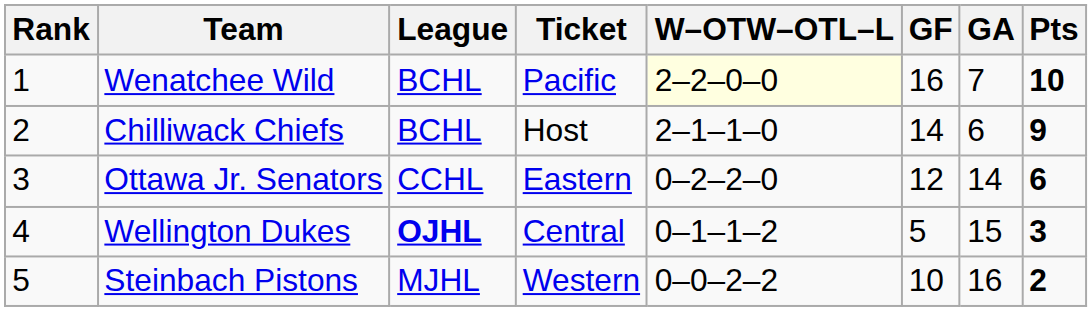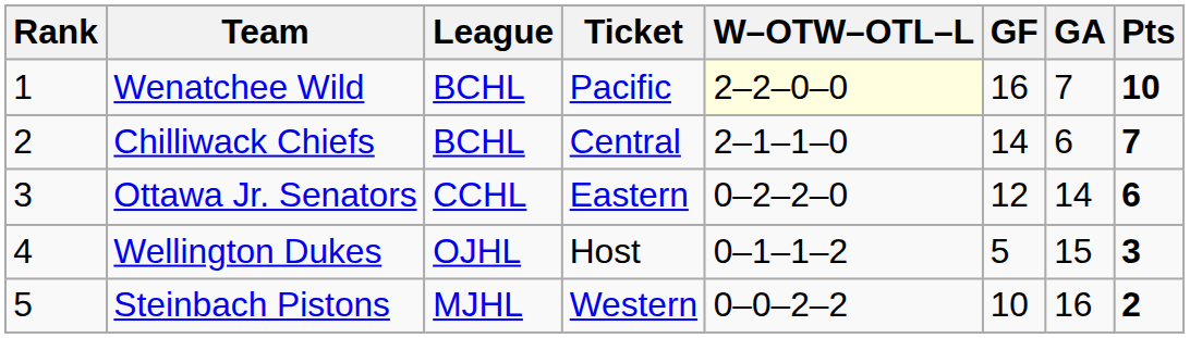 <table class="wikitable">
 <tr>
 <th>Rank</th>
 <th>Team</th>
 <th>League</th>
 <th>Ticket</th>
 <th>W–OTW–OTL–L</th>
 <th>GF</th>
 <th>GA</th>
 <th>Pts</th>
 </tr>
 <tr>
 <td>1</td>
 <td><a href='#'>Wenatchee Wild</a></td>
 <td><a href='#'>BCHL</a></td>
 <td><a href='#'>Pacific</a></td>
 <td style="background: lightyellow;">2–2–0–0</td>
 <td>16</td>
 <td>7</td>
 <td><strong>10</strong></td>
 </tr>
 <tr>
 <td>2</td>
 <td><a href='#'>Chilliwack Chiefs</a></td>
 <td><a href='#'>BCHL</a></td>
-<td>Host</td>
+<td><a href='#'>Central</a></td>
 <td>2–1–1–0</td>
 <td>14</td>
 <td>6</td>
-<td><strong>9</strong></td>
+<td><strong>7</strong></td>
 </tr>
 <tr>
 <td>3</td>
 <td><a href='#'>Ottawa Jr. Senators</a></td>
 <td><a href='#'>CCHL</a></td>
 <td><a href='#'>Eastern</a></td>
 <td>0–2–2–0</td>
 <td>12</td>
 <td>14</td>
 <td><strong>6</strong></td>
 </tr>
 <tr>
 <td>4</td>
 <td><a href='#'>Wellington Dukes</a></td>
-<td><strong><a href='#'>OJHL</a></strong></td>
-<td><a href='#'>Central</a></td>
+<td><a href='#'>OJHL</a></td>
+<td>Host</td>
 <td>0–1–1–2</td>
 <td>5</td>
 <td>15</td>
 <td><strong>3</strong></td>
 </tr>
 <tr>
 <td>5</td>
 <td><a href='#'>Steinbach Pistons</a></td>
 <td><a href='#'>MJHL</a></td>
 <td><a href='#'>Western</a></td>
 <td>0–0–2–2</td>
 <td>10</td>
 <td>16</td>
 <td><strong>2</strong></td>
 </tr>
 </table>
